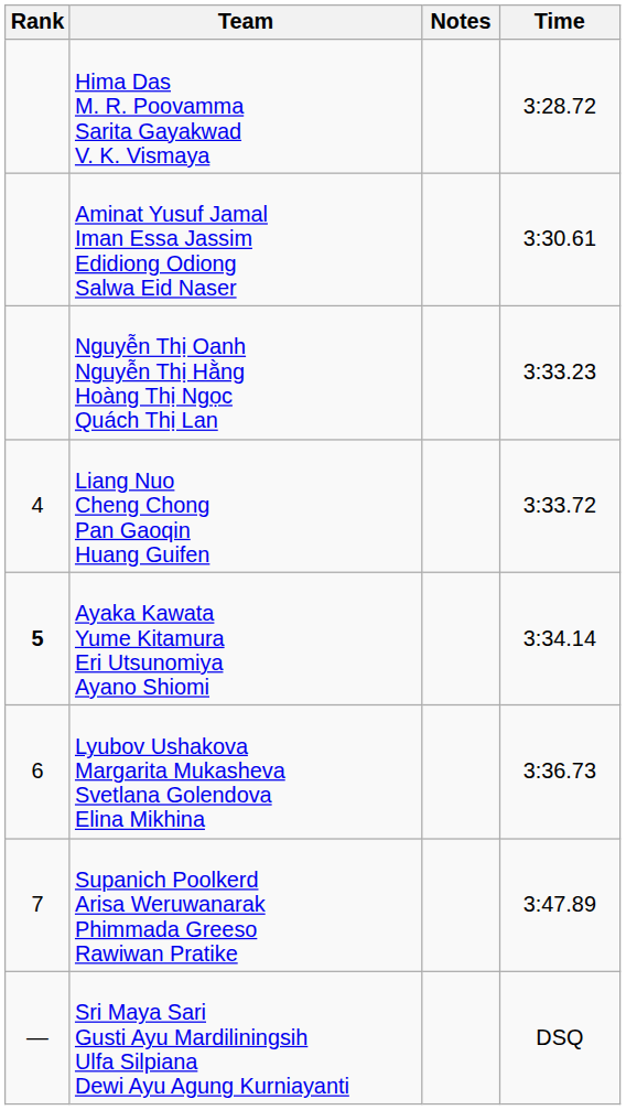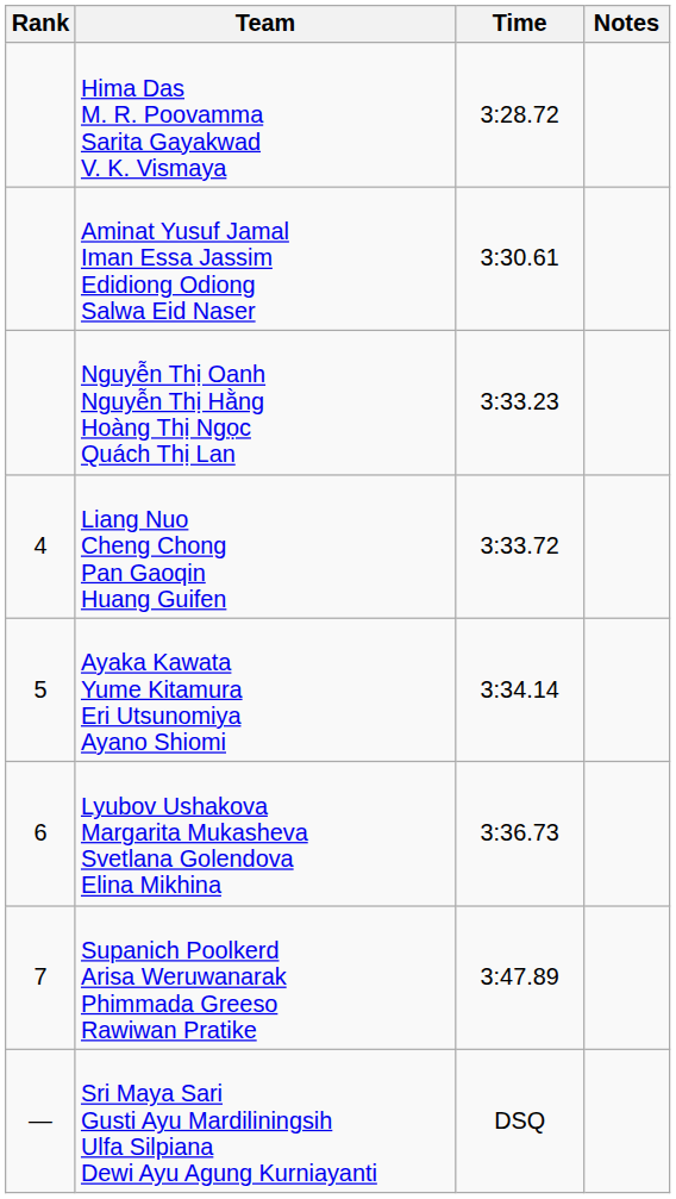 <table class="wikitable" style="text-align:center">
 <tr>
 <th width=40>Rank</th>
 <th width=250>Team</th>
+<th width=80>Time</th>
 <th width=50>Notes</th>
-<th width=80>Time</th>
 </tr>
 <tr>
 <td></td>
 <td align=left><br><a href='#'>Hima Das</a><br><a href='#'>M. R. Poovamma</a><br><a href='#'>Sarita Gayakwad</a><br><a href='#'>V. K. Vismaya</a></td>
+<td>3:28.72</td>
 <td></td>
-<td>3:28.72</td>
 </tr>
 <tr>
 <td></td>
 <td align=left><br><a href='#'>Aminat Yusuf Jamal</a><br><a href='#'>Iman Essa Jassim</a><br><a href='#'>Edidiong Odiong</a><br><a href='#'>Salwa Eid Naser</a></td>
+<td>3:30.61</td>
 <td></td>
-<td>3:30.61</td>
 </tr>
 <tr>
 <td></td>
 <td align=left><br><a href='#'>Nguyễn Thị Oanh</a><br><a href='#'>Nguyễn Thị Hằng</a><br><a href='#'>Hoàng Thị Ngọc</a><br><a href='#'>Quách Thị Lan</a></td>
+<td>3:33.23</td>
 <td></td>
-<td>3:33.23</td>
 </tr>
 <tr>
 <td>4</td>
 <td align="left"><br><a href='#'>Liang Nuo</a><br><a href='#'>Cheng Chong</a><br><a href='#'>Pan Gaoqin</a><br><a href='#'>Huang Guifen</a></td>
+<td>3:33.72</td>
 <td></td>
-<td>3:33.72</td>
 </tr>
 <tr>
-<td><strong>5</strong></td>
+<td>5</td>
 <td align="left"><br><a href='#'>Ayaka Kawata</a><br><a href='#'>Yume Kitamura</a><br><a href='#'>Eri Utsunomiya</a><br><a href='#'>Ayano Shiomi</a></td>
+<td>3:34.14</td>
 <td></td>
-<td>3:34.14</td>
 </tr>
 <tr>
 <td>6</td>
 <td align="left"><br><a href='#'>Lyubov Ushakova</a><br><a href='#'>Margarita Mukasheva</a><br><a href='#'>Svetlana Golendova</a><br><a href='#'>Elina Mikhina</a></td>
+<td>3:36.73</td>
 <td></td>
-<td>3:36.73</td>
 </tr>
 <tr>
 <td>7</td>
 <td align="left"><br><a href='#'>Supanich Poolkerd</a><br><a href='#'>Arisa Weruwanarak</a><br><a href='#'>Phimmada Greeso</a><br><a href='#'>Rawiwan Pratike</a></td>
+<td>3:47.89</td>
 <td></td>
-<td>3:47.89</td>
 </tr>
 <tr>
 <td>—</td>
 <td align="left"><br><a href='#'>Sri Maya Sari</a><br><a href='#'>Gusti Ayu Mardiliningsih</a><br><a href='#'>Ulfa Silpiana</a><br><a href='#'>Dewi Ayu Agung Kurniayanti</a></td>
+<td>DSQ</td>
 <td></td>
-<td>DSQ</td>
 </tr>
 </table>
